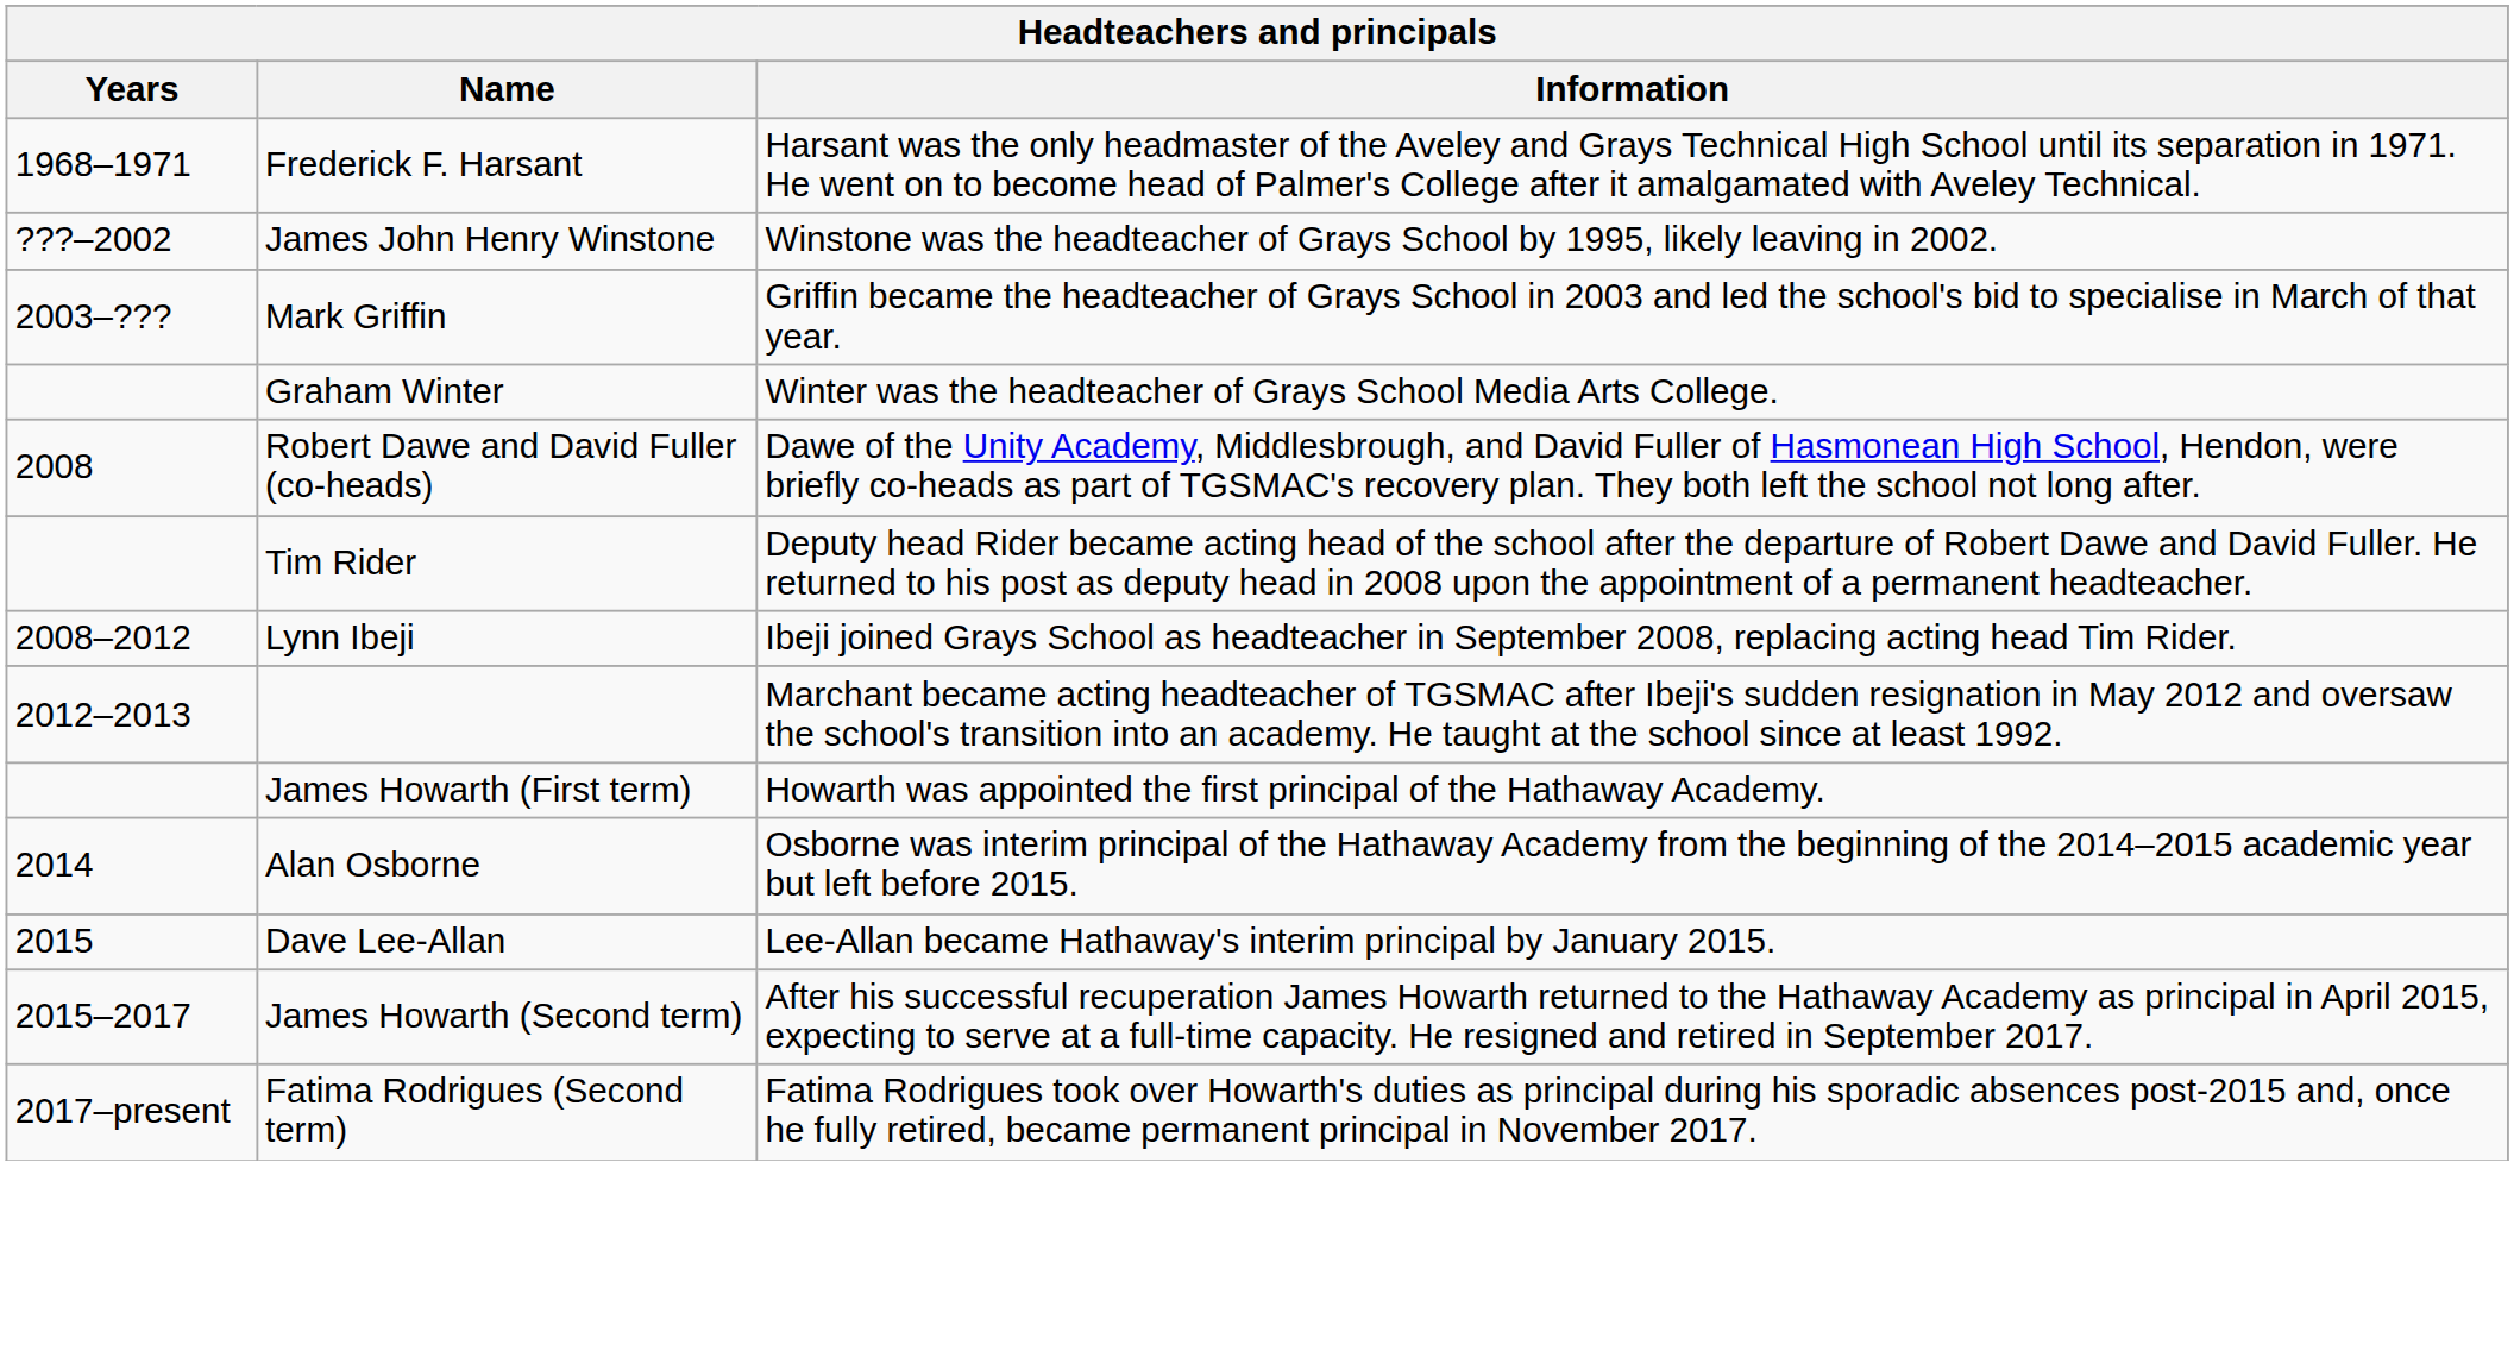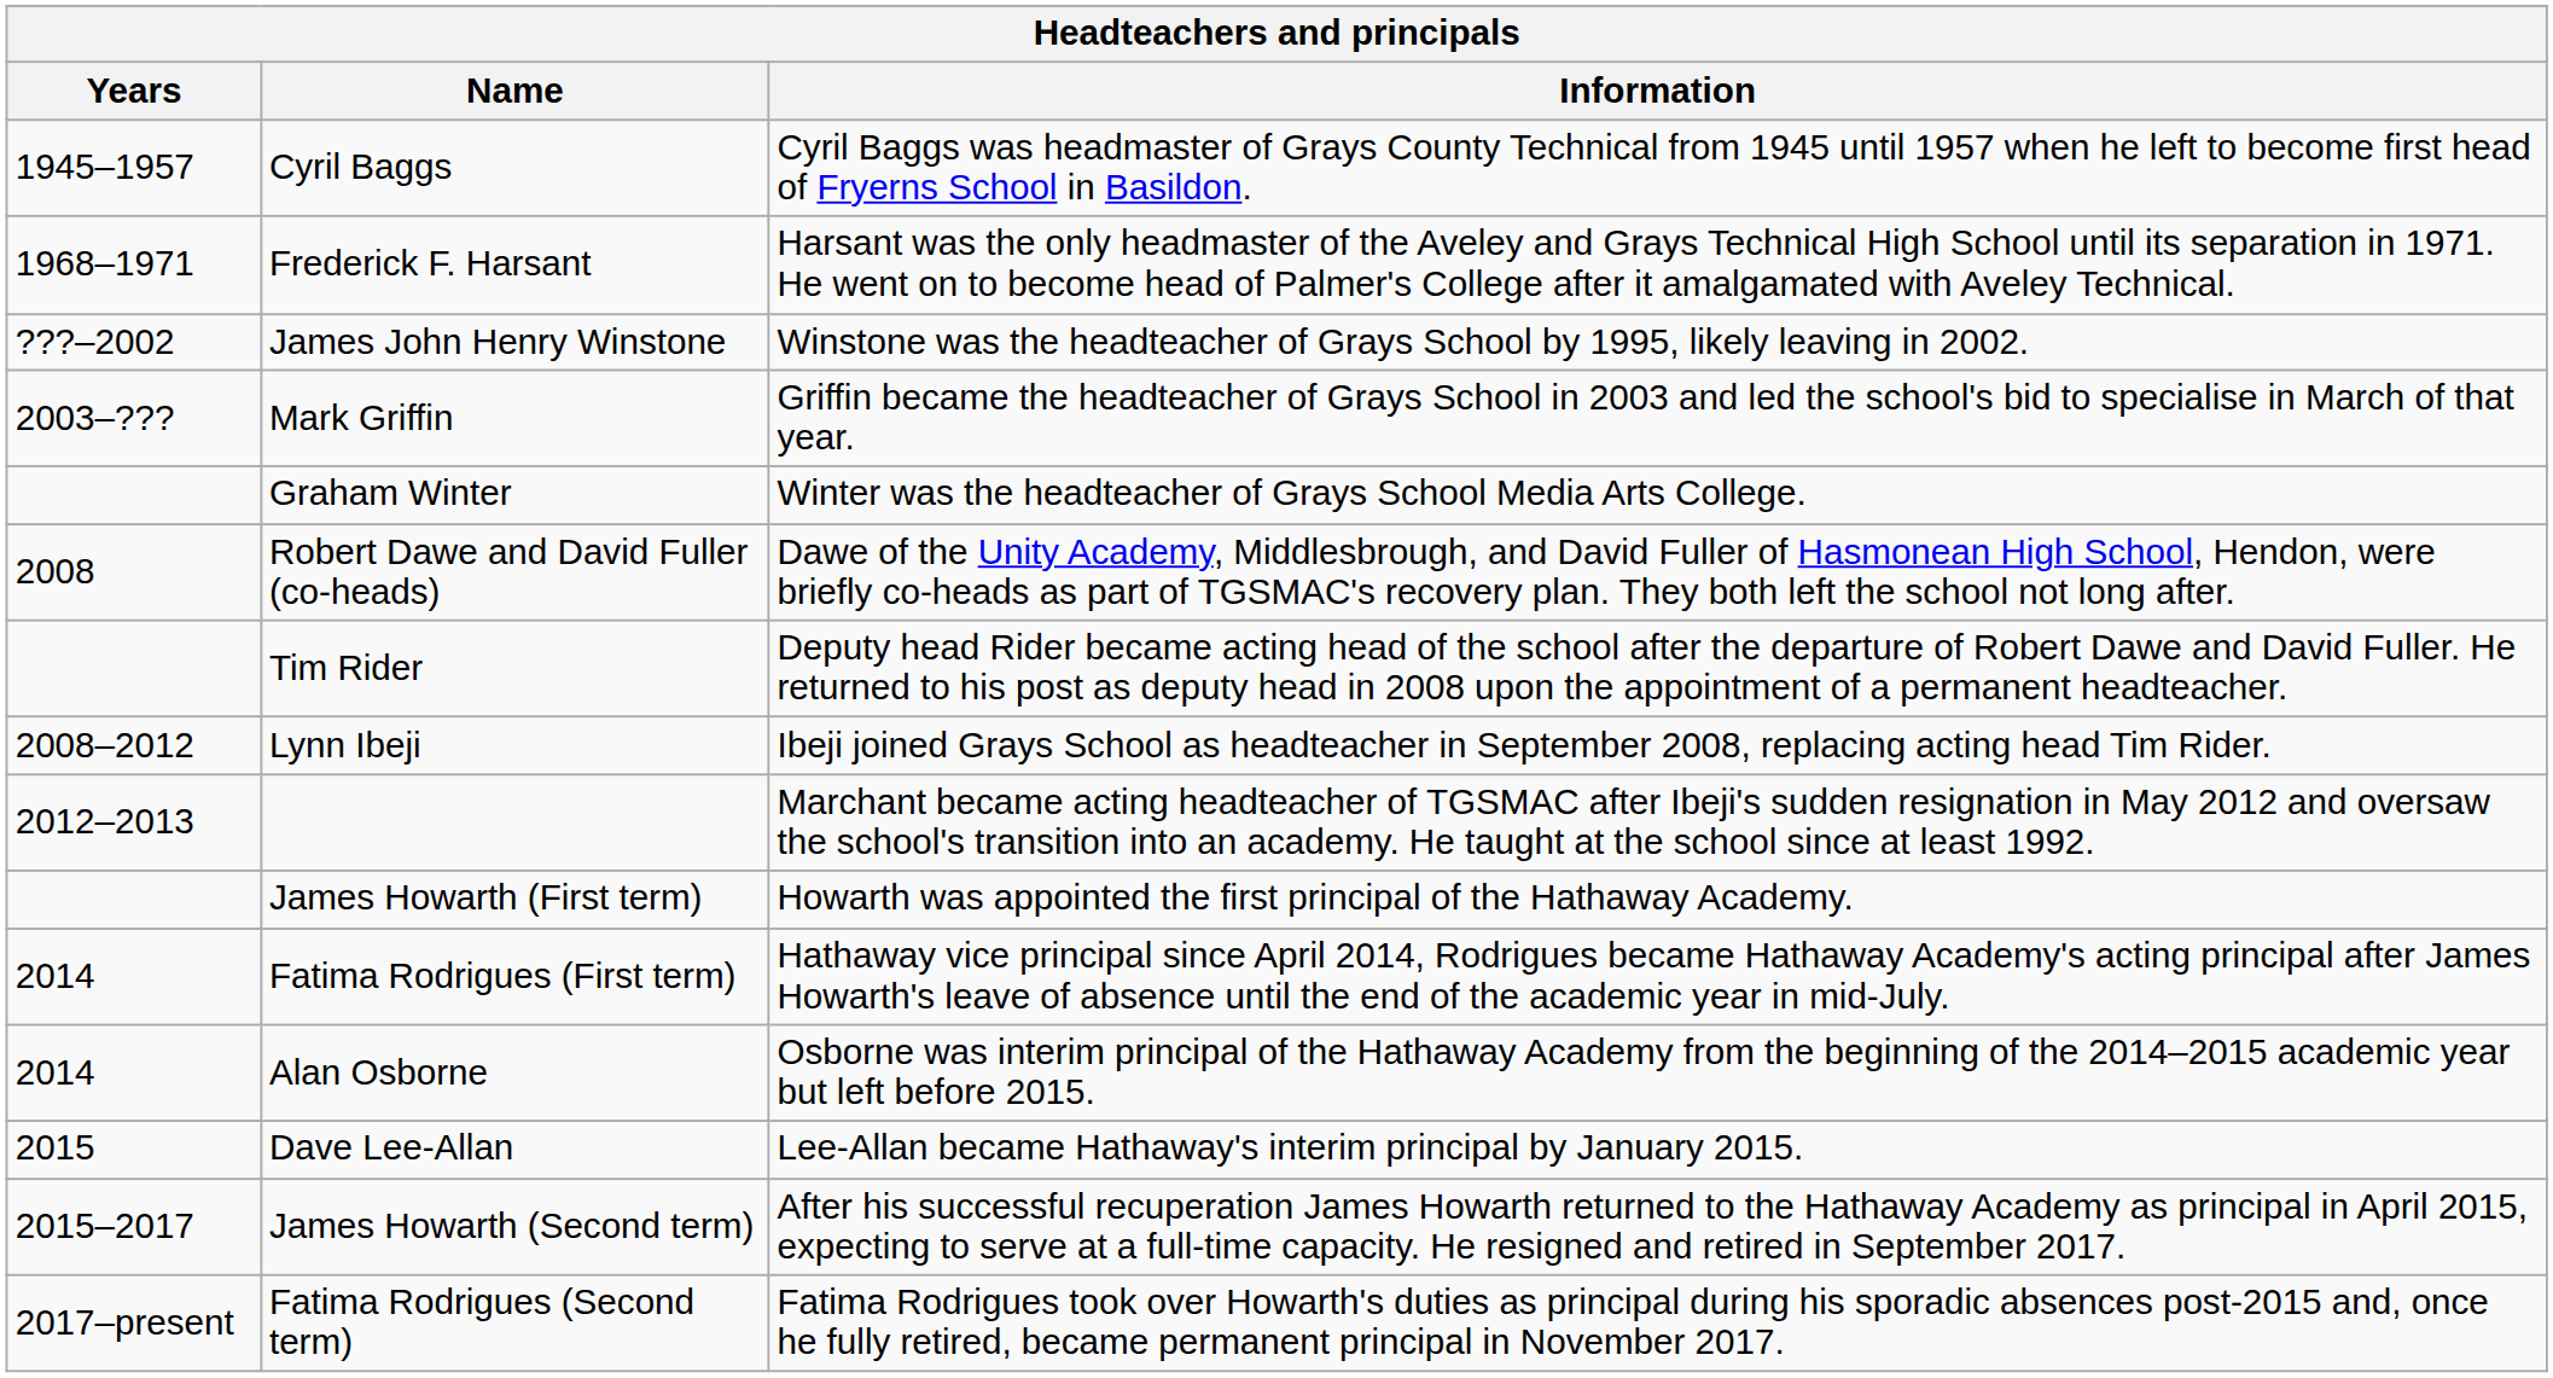 <table class="wikitable mw-collapsible mw-collapsed" style="width:90%; margin:auto">
 <tr>
 <th colspan="3">Headteachers and principals</th>
 </tr>
 <tr>
 <th width="10%">Years</th>
 <th width="20%">Name</th>
 <th>Information</th>
+</tr>
+<tr>
+<td>1945–1957</td>
+<td>Cyril Baggs</td>
+<td>Cyril Baggs was headmaster of Grays County Technical from 1945 until 1957 when he left to become first head of <a href='#'>Fryerns School</a> in <a href='#'>Basildon</a>.</td>
 </tr>
 <tr>
 <td>1968–1971</td>
 <td>Frederick F. Harsant</td>
 <td>Harsant was the only headmaster of the Aveley and Grays Technical High School until its separation in 1971. He went on to become head of Palmer's College after it amalgamated with Aveley Technical.</td>
 </tr>
 <tr>
 <td>???–2002</td>
 <td>James John Henry Winstone</td>
 <td>Winstone was the headteacher of Grays School by 1995, likely leaving in 2002.</td>
 </tr>
 <tr>
 <td>2003–???</td>
 <td>Mark Griffin</td>
 <td>Griffin became the headteacher of Grays School in 2003 and led the school's bid to specialise in March of that year.</td>
 </tr>
 <tr>
 <td ???–2008></td>
 <td>Graham Winter</td>
 <td>Winter was the headteacher of Grays School Media Arts College.</td>
 </tr>
 <tr>
 <td>2008</td>
 <td>Robert Dawe and David Fuller (co-heads)</td>
 <td>Dawe of the <a href='#'>Unity Academy</a>, Middlesbrough, and David Fuller of <a href='#'>Hasmonean High School</a>,  Hendon, were briefly co-heads as part of TGSMAC's recovery plan. They both left the school not long after.</td>
 </tr>
 <tr>
 <td 2008></td>
 <td>Tim Rider</td>
 <td>Deputy head Rider became acting head of the school after the departure of Robert Dawe and David Fuller. He returned to his post as deputy head in 2008 upon the appointment of a permanent headteacher.</td>
 </tr>
 <tr>
 <td>2008–2012</td>
 <td>Lynn Ibeji</td>
 <td>Ibeji joined Grays School as headteacher in September 2008, replacing acting head Tim Rider.</td>
 </tr>
 <tr>
 <td>2012–2013</td>
 <td John Marchant></td>
 <td>Marchant became acting headteacher of TGSMAC after Ibeji's sudden resignation in May 2012 and oversaw the school's transition into an academy. He taught at the school since at least 1992.</td>
 </tr>
 <tr>
 <td 2013–2014></td>
 <td>James Howarth (First term)</td>
 <td>Howarth was appointed the first principal of the Hathaway Academy.</td>
 </tr>
 <tr>
 <td>2014</td>
+<td>Fatima Rodrigues (First term)</td>
+<td>Hathaway vice principal since April 2014, Rodrigues became Hathaway Academy's acting principal after James Howarth's leave of absence until the end of the academic year in mid-July.</td>
+</tr>
+<tr>
+<td>2014</td>
 <td>Alan Osborne</td>
 <td>Osborne was interim principal of the Hathaway Academy from the beginning of the 2014–2015 academic year but left before 2015.</td>
 </tr>
 <tr>
 <td>2015</td>
 <td>Dave Lee-Allan</td>
 <td>Lee-Allan became Hathaway's interim principal by January 2015.</td>
 </tr>
 <tr>
 <td>2015–2017</td>
 <td>James Howarth (Second term)</td>
 <td>After his successful recuperation James Howarth returned to the Hathaway Academy as principal in April 2015, expecting to serve at a full-time capacity. He resigned and retired in September 2017.</td>
 </tr>
 <tr>
 <td>2017–present</td>
 <td>Fatima Rodrigues (Second term)</td>
 <td>Fatima Rodrigues took over Howarth's duties as principal during his sporadic absences post-2015 and, once he fully retired, became permanent principal in November 2017.</td>
 </tr>
 </table>
